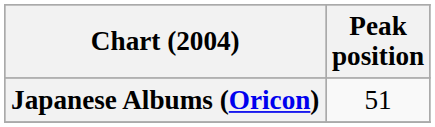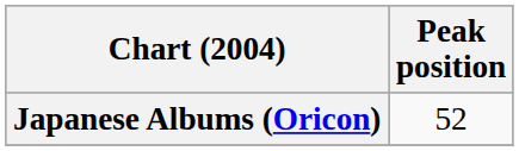 <table class="wikitable sortable plainrowheaders">
 <tr>
 <th scope="col">Chart (2004)</th>
 <th scope="col">Peak<br>position</th>
 </tr>
 <tr>
 <th scope="row">Japanese Albums (<a href='#'>Oricon</a>)</th>
-<td align="center">51</td>
+<td align="center">52</td>
 </tr>
 <tr>
 </tr>
 </table>
